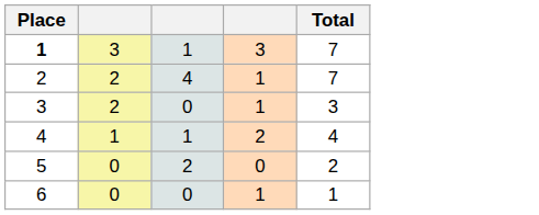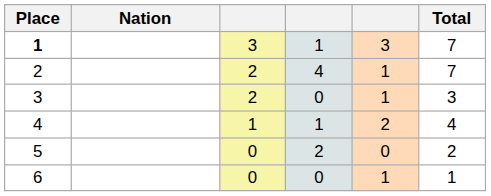 <table class=wikitable style="border:1px solid #AAAAAA;font-size:90%">
 <tr bgcolor="#EFEFEF">
 <th width=50>Place</th>
+<th width=120>Nation</th>
 <th width=50></th>
 <th width=50></th>
 <th width=50></th>
 <th width=50>Total</th>
 </tr>
 <tr align="center" valign="top" bgcolor="#FFFFFF">
 <td><strong>1</strong></td>
+<td align="left"><strong></strong></td>
 <td style="background:#F7F6A8;">3</td>
 <td style="background:#DCE5E5;">1</td>
 <td style="background:#FFDAB9;">3</td>
 <td>7</td>
 </tr>
 <tr align="center" valign="top" bgcolor="#FFFFFF">
 <td>2</td>
+<td align="left"></td>
 <td style="background:#F7F6A8;">2</td>
 <td style="background:#DCE5E5;">4</td>
 <td style="background:#FFDAB9;">1</td>
 <td>7</td>
 </tr>
 <tr align="center" valign="top" bgcolor="#FFFFFF">
 <td>3</td>
+<td align="left"></td>
 <td style="background:#F7F6A8;">2</td>
 <td style="background:#DCE5E5;">0</td>
 <td style="background:#FFDAB9;">1</td>
 <td>3</td>
 </tr>
 <tr align="center" valign="top" bgcolor="#FFFFFF">
 <td>4</td>
+<td align="left"></td>
 <td style="background:#F7F6A8;">1</td>
 <td style="background:#DCE5E5;">1</td>
 <td style="background:#FFDAB9;">2</td>
 <td>4</td>
 </tr>
 <tr align="center" valign="top" bgcolor="#FFFFFF">
 <td>5</td>
+<td align="left"></td>
 <td style="background:#F7F6A8;">0</td>
 <td style="background:#DCE5E5;">2</td>
 <td style="background:#FFDAB9;">0</td>
 <td>2</td>
 </tr>
 <tr align="center" valign="top" bgcolor="#FFFFFF">
 <td>6</td>
+<td align="left"></td>
 <td style="background:#F7F6A8;">0</td>
 <td style="background:#DCE5E5;">0</td>
 <td style="background:#FFDAB9;">1</td>
 <td>1</td>
 </tr>
 </table>
